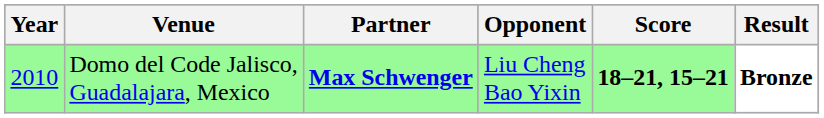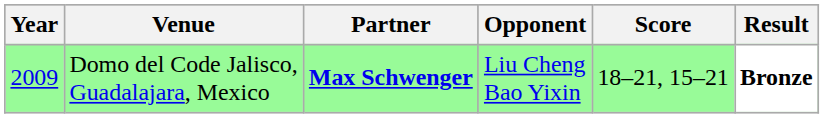 <table class="sortable wikitable" style="font-size: 90%;">
 <tr>
 <th>Year</th>
 <th>Venue</th>
 <th>Partner</th>
 <th>Opponent</th>
 <th>Score</th>
 <th>Result</th>
 </tr>
 <tr style="background:#98FB98">
-<td align="center"><a href='#'>2010</a></td>
+<td align="center"><a href='#'>2009</a></td>
 <td align="left">Domo del Code Jalisco,<br><a href='#'>Guadalajara</a>, Mexico</td>
 <td align="left"><strong> <a href='#'>Max Schwenger</a></strong></td>
 <td align="left"> <a href='#'>Liu Cheng</a><br> <a href='#'>Bao Yixin</a></td>
-<td align="left"><strong>18–21, 15–21</strong></td>
+<td align="left">18–21, 15–21</td>
 <td style="text-align:left; background:white"> <strong>Bronze</strong></td>
 </tr>
 </table>
